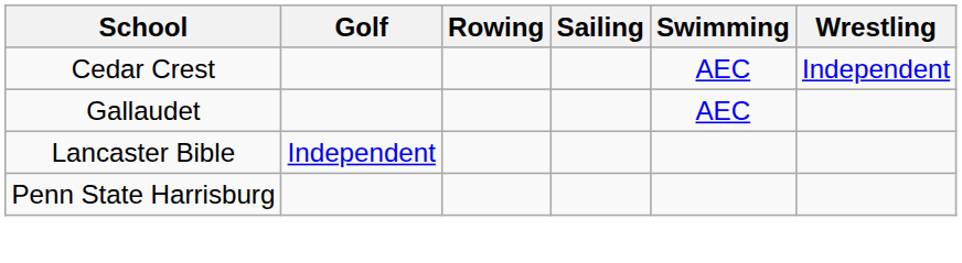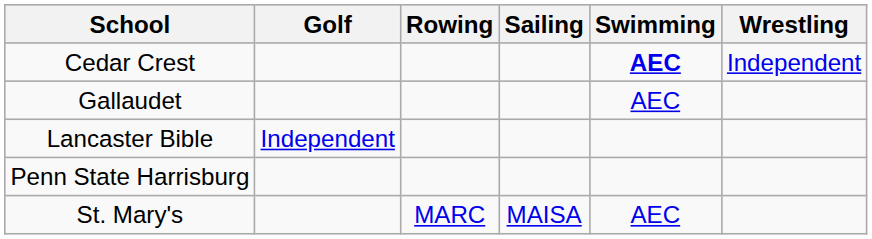 <table class="wikitable" style="text-align:center; font-size:95%">
 <tr>
 <th>School</th>
 <th>Golf</th>
 <th>Rowing</th>
 <th>Sailing</th>
 <th>Swimming</th>
 <th>Wrestling</th>
 </tr>
 <tr>
 <td>Cedar Crest</td>
 <td></td>
 <td></td>
 <td></td>
-<td><a href='#'>AEC</a></td>
+<td><strong><a href='#'>AEC</a></strong></td>
 <td><a href='#'>Independent</a></td>
 </tr>
 <tr>
 <td>Gallaudet</td>
 <td></td>
 <td></td>
 <td></td>
 <td><a href='#'>AEC</a></td>
 <td></td>
 </tr>
 <tr>
 <td>Lancaster Bible</td>
 <td><a href='#'>Independent</a></td>
 <td></td>
 <td></td>
 <td></td>
 <td></td>
 </tr>
 <tr>
 <td>Penn State Harrisburg</td>
 <td></td>
 <td></td>
 <td></td>
 <td></td>
 <td></td>
 </tr>
+<tr>
+<td>St. Mary's</td>
+<td></td>
+<td><a href='#'>MARC</a></td>
+<td><a href='#'>MAISA</a></td>
+<td><a href='#'>AEC</a></td>
+<td></td>
+</tr>
 </table>
